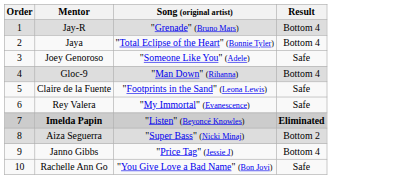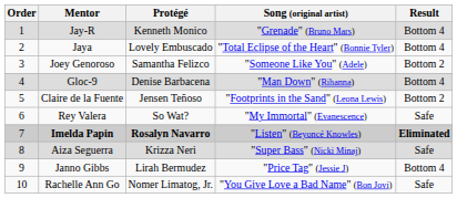 <table class="wikitable plainrowheaders" style="text-align:center;">
 <tr bgcolor="#f2f2f2">
 <th>Order</th>
 <th>Mentor</th>
+<th>Protégé</th>
 <th>Song <small>(original artist)</small></th>
 <th>Result</th>
 </tr>
 <tr style="background:#ddd;">
 <td>1</td>
 <td>Jay-R</td>
+<td>Kenneth Monico</td>
 <td>"<a href='#'>Grenade</a>" <small>(<a href='#'>Bruno Mars</a>)</small></td>
 <td>Bottom 4</td>
 </tr>
 <tr>
 <td>2</td>
 <td>Jaya</td>
+<td>Lovely Embuscado</td>
 <td>"<a href='#'>Total Eclipse of the Heart</a>" <small>(<a href='#'>Bonnie Tyler</a>)</small></td>
 <td>Bottom 4</td>
 </tr>
 <tr>
 <td>3</td>
 <td>Joey Genoroso</td>
+<td>Samantha Felizco</td>
 <td>"<a href='#'>Someone Like You</a>" <small>(<a href='#'>Adele</a>)</small></td>
-<td>Safe</td>
+<td>Bottom 2</td>
 </tr>
 <tr style="background:#ddd;">
 <td>4</td>
 <td>Gloc-9</td>
+<td>Denise Barbacena</td>
 <td>"<a href='#'>Man Down</a>" <small>(<a href='#'>Rihanna</a>)</small></td>
 <td>Bottom 4</td>
 </tr>
 <tr>
 <td>5</td>
 <td>Claire de la Fuente</td>
+<td>Jensen Teñoso</td>
 <td>"<a href='#'>Footprints in the Sand</a>" <small>(<a href='#'>Leona Lewis</a>)</small></td>
-<td>Safe</td>
+<td>Bottom 2</td>
 </tr>
 <tr>
 <td>6</td>
 <td>Rey Valera</td>
+<td>So Wat?</td>
 <td>"<a href='#'>My Immortal</a>" <small>(<a href='#'>Evanescence</a>)</small></td>
 <td>Safe</td>
 </tr>
 <tr style="background:#ccc">
 <td>7</td>
 <td><strong>Imelda Papin</strong></td>
+<td><strong>Rosalyn Navarro</strong></td>
 <td>"<a href='#'>Listen</a>" <small>(<a href='#'>Beyoncé Knowles</a>)</small></td>
 <td><strong>Eliminated</strong></td>
 </tr>
 <tr style="background:#ddd">
 <td>8</td>
 <td>Aiza Seguerra</td>
+<td>Krizza Neri</td>
 <td>"<a href='#'>Super Bass</a>" <small>(<a href='#'>Nicki Minaj</a>)</small></td>
-<td>Bottom 2</td>
+<td>Safe</td>
 </tr>
 <tr>
 <td>9</td>
 <td>Janno Gibbs</td>
+<td>Lirah Bermudez</td>
 <td>"<a href='#'>Price Tag</a>" <small>(<a href='#'>Jessie J</a>)</small></td>
 <td>Bottom 4</td>
 </tr>
 <tr>
 <td>10</td>
 <td>Rachelle Ann Go</td>
+<td>Nomer Limatog, Jr.</td>
 <td>"<a href='#'>You Give Love a Bad Name</a>" <small>(<a href='#'>Bon Jovi</a>)</small></td>
 <td>Safe</td>
 </tr>
 </table>
